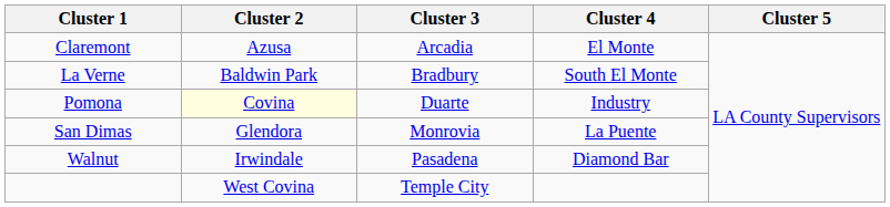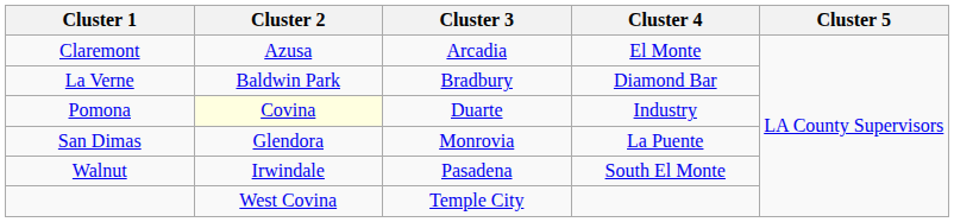 <table class=wikitable style="text-align:center;">
 <tr>
 <th style="width:20%;">Cluster 1</th>
 <th style="width:20%;">Cluster 2</th>
 <th style="width:20%;">Cluster 3</th>
 <th style="width:20%;">Cluster 4</th>
 <th style="width:20%;">Cluster 5</th>
 </tr>
 <tr>
 <td><a href='#'>Claremont</a></td>
 <td><a href='#'>Azusa</a></td>
 <td><a href='#'>Arcadia</a></td>
 <td><a href='#'>El Monte</a></td>
 <td rowspan=6><a href='#'>LA County Supervisors</a></td>
 </tr>
 <tr>
 <td><a href='#'>La Verne</a></td>
 <td><a href='#'>Baldwin Park</a></td>
 <td><a href='#'>Bradbury</a></td>
-<td><a href='#'>South El Monte</a></td>
+<td><a href='#'>Diamond Bar</a></td>
 </tr>
 <tr>
 <td><a href='#'>Pomona</a></td>
 <td style="background: lightyellow;"><a href='#'>Covina</a></td>
 <td><a href='#'>Duarte</a></td>
 <td><a href='#'>Industry</a></td>
 </tr>
 <tr>
 <td><a href='#'>San Dimas</a></td>
 <td><a href='#'>Glendora</a></td>
 <td><a href='#'>Monrovia</a></td>
 <td><a href='#'>La Puente</a></td>
 </tr>
 <tr>
 <td><a href='#'>Walnut</a></td>
 <td><a href='#'>Irwindale</a></td>
 <td><a href='#'>Pasadena</a></td>
-<td><a href='#'>Diamond Bar</a></td>
+<td><a href='#'>South El Monte</a></td>
 </tr>
 <tr>
 <td> </td>
 <td><a href='#'>West Covina</a></td>
 <td><a href='#'>Temple City</a></td>
 <td> </td>
 </tr>
 </table>
